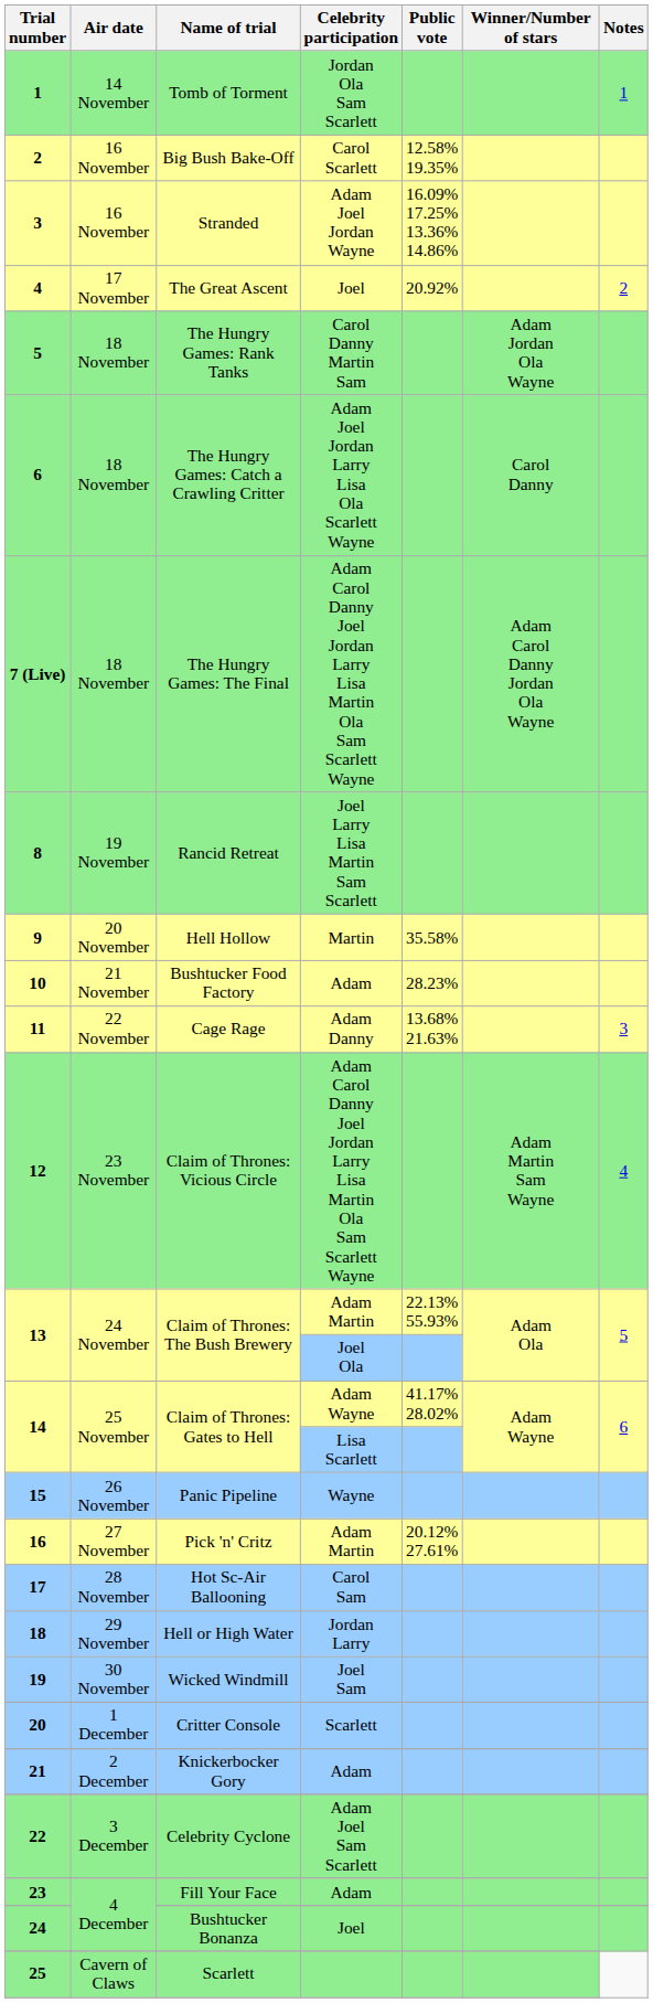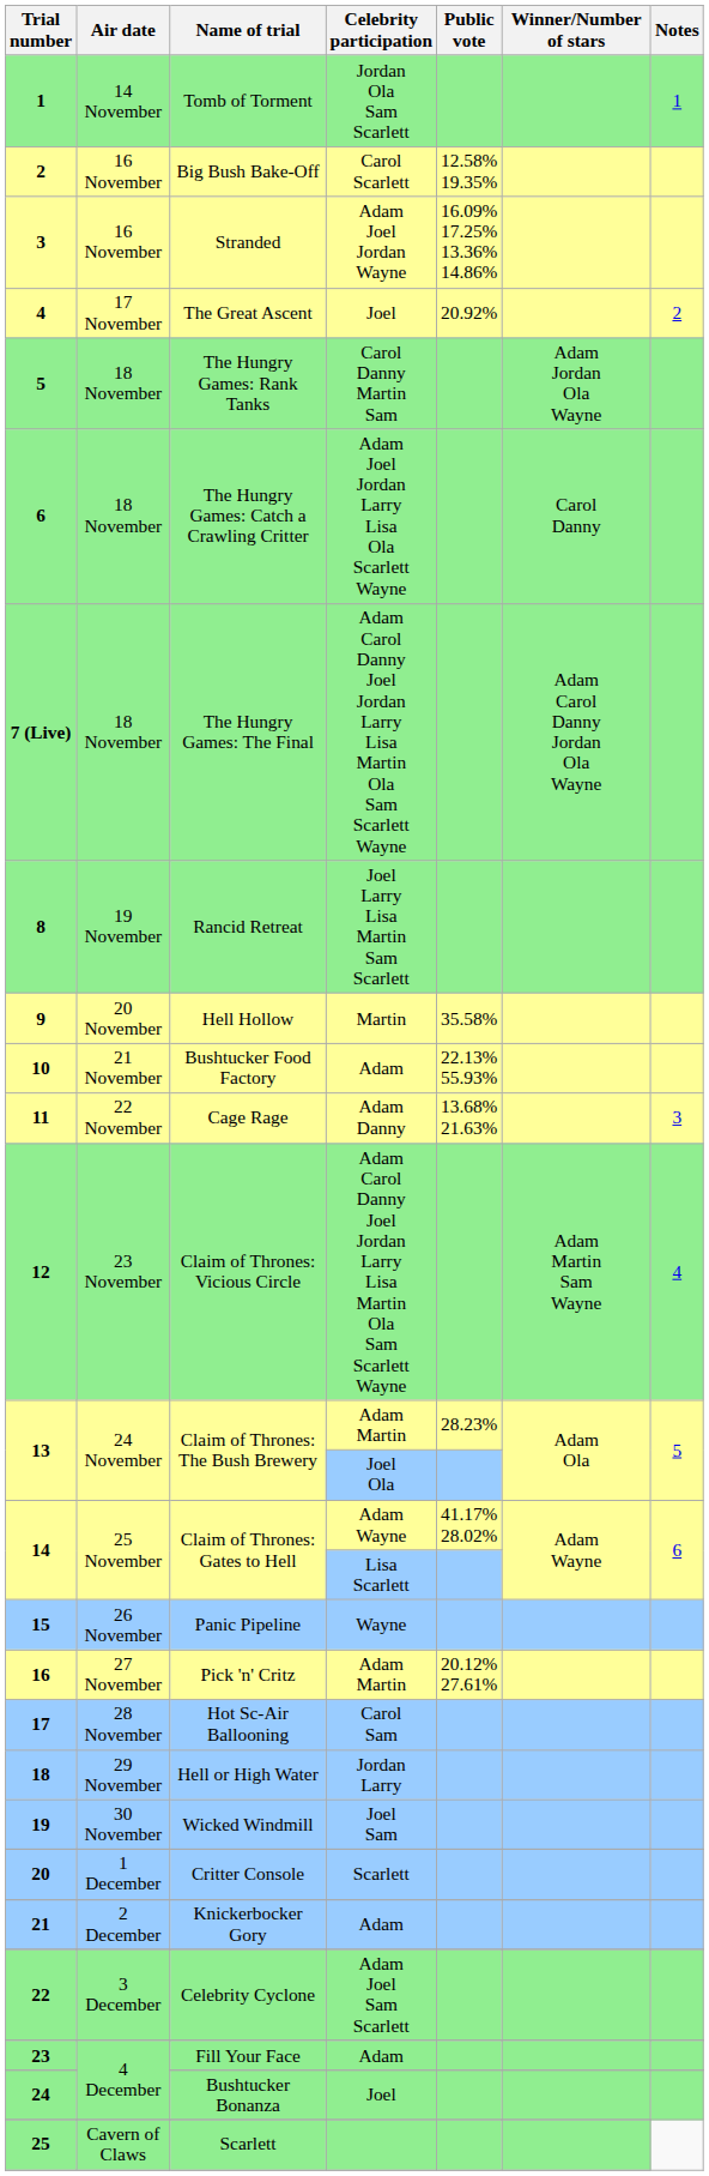 <table class=wikitable style="text-align:center">
 <tr>
 <th scope="col">Trial<br>number</th>
 <th scope="col">Air date</th>
 <th scope="col">Name of trial</th>
 <th scope="col">Celebrity<br>participation</th>
 <th scope="col">Public<br>vote</th>
 <th scope="col">Winner/Number of stars</th>
 <th scope="col">Notes</th>
 </tr>
 <tr style="background:lightgreen;">
 <td><strong>1</strong></td>
 <td>14 November</td>
 <td>Tomb of Torment</td>
 <td>Jordan<br>Ola<br>Sam<br>Scarlett</td>
 <td></td>
 <td></td>
 <td><a href='#'>1</a></td>
 </tr>
 <tr style="background:#ff9;">
 <td><strong>2</strong></td>
 <td>16 November</td>
 <td>Big Bush Bake-Off</td>
 <td>Carol<br>Scarlett</td>
 <td>12.58%<br>19.35%</td>
 <td></td>
 <td></td>
 </tr>
 <tr style="background:#ff9;">
 <td><strong>3</strong></td>
 <td>16 November</td>
 <td>Stranded</td>
 <td>Adam<br>Joel<br>Jordan<br>Wayne</td>
 <td>16.09% <br>17.25%<br>13.36%<br>14.86%</td>
 <td></td>
 <td></td>
 </tr>
 <tr style="background:#ff9;">
 <td><strong>4</strong></td>
 <td>17 November</td>
 <td>The Great Ascent</td>
 <td>Joel</td>
 <td>20.92%</td>
 <td></td>
 <td><a href='#'>2</a></td>
 </tr>
 <tr style="background:lightgreen;">
 <td><strong>5</strong></td>
 <td>18 November</td>
 <td>The Hungry Games: Rank Tanks</td>
 <td>Carol<br>Danny<br>Martin<br>Sam</td>
 <td></td>
 <td>Adam<br>Jordan<br>Ola<br>Wayne</td>
 <td></td>
 </tr>
 <tr style="background:lightgreen;">
 <td><strong>6</strong></td>
 <td>18 November</td>
 <td>The Hungry Games: Catch a Crawling Critter</td>
 <td>Adam<br>Joel<br>Jordan<br>Larry<br>Lisa<br>Ola<br>Scarlett<br>Wayne</td>
 <td></td>
 <td>Carol<br>Danny</td>
 <td></td>
 </tr>
 <tr style="background:lightgreen;">
 <td><strong>7 (Live)</strong></td>
 <td>18 November</td>
 <td>The Hungry Games: The Final</td>
 <td>Adam<br>Carol<br>Danny<br>Joel<br>Jordan<br>Larry<br>Lisa<br>Martin<br>Ola<br>Sam<br>Scarlett<br>Wayne</td>
 <td></td>
 <td>Adam<br>Carol<br>Danny<br>Jordan<br>Ola<br>Wayne</td>
 <td></td>
 </tr>
 <tr style="background:lightgreen;">
 <td><strong>8</strong></td>
 <td>19 November</td>
 <td>Rancid Retreat</td>
 <td>Joel<br>Larry<br>Lisa<br>Martin<br>Sam<br>Scarlett</td>
 <td></td>
 <td></td>
 <td></td>
 </tr>
 <tr style="background:#ff9;">
 <td><strong>9</strong></td>
 <td>20 November</td>
 <td>Hell Hollow</td>
 <td>Martin</td>
 <td>35.58%</td>
 <td></td>
 <td></td>
 </tr>
 <tr style="background:#ff9;">
 <td><strong>10</strong></td>
 <td>21 November</td>
 <td>Bushtucker Food Factory</td>
 <td>Adam</td>
-<td>28.23%</td>
+<td>22.13%<br>55.93%</td>
 <td></td>
 <td></td>
 </tr>
 <tr style="background:#ff9;">
 <td><strong>11</strong></td>
 <td>22 November</td>
 <td>Cage Rage</td>
 <td>Adam<br>Danny</td>
 <td>13.68%<br>21.63%</td>
 <td></td>
 <td><a href='#'>3</a></td>
 </tr>
 <tr style="background:lightgreen;">
 <td><strong>12</strong></td>
 <td>23 November</td>
 <td>Claim of Thrones: Vicious Circle</td>
 <td>Adam<br>Carol<br>Danny<br>Joel<br>Jordan<br>Larry<br>Lisa<br>Martin<br>Ola<br>Sam<br>Scarlett<br>Wayne</td>
 <td></td>
 <td>Adam<br>Martin<br>Sam<br>Wayne</td>
 <td><a href='#'>4</a></td>
 </tr>
 <tr style="background:#ff9;">
 <td rowspan=2><strong>13</strong></td>
 <td rowspan=2>24 November</td>
 <td rowspan=2>Claim of Thrones: The Bush Brewery</td>
 <td>Adam<br>Martin</td>
-<td>22.13%<br>55.93%</td>
+<td>28.23%</td>
 <td rowspan=2>Adam<br>Ola</td>
 <td rowspan=2><a href='#'>5</a></td>
 </tr>
 <tr style="background:#99CCFF;">
 <td>Joel<br>Ola</td>
 <td></td>
 </tr>
 <tr style="background:#ff9;">
 <td rowspan=2><strong>14</strong></td>
 <td rowspan=2>25 November</td>
 <td rowspan=2>Claim of Thrones: Gates to Hell</td>
 <td>Adam<br>Wayne</td>
 <td>41.17%<br>28.02%</td>
 <td rowspan=2>Adam<br>Wayne</td>
 <td rowspan=2><a href='#'>6</a></td>
 </tr>
 <tr style="background:#99CCFF;">
 <td>Lisa<br>Scarlett</td>
 <td></td>
 </tr>
 <tr style="background:#99CCFF;">
 <td><strong>15</strong></td>
 <td>26 November</td>
 <td>Panic Pipeline</td>
 <td>Wayne</td>
 <td></td>
 <td></td>
 <td></td>
 </tr>
 <tr style="background:#ff9;">
 <td><strong>16</strong></td>
 <td>27 November</td>
 <td>Pick 'n' Critz</td>
 <td>Adam<br>Martin</td>
 <td>20.12%<br>27.61%</td>
 <td></td>
 <td></td>
 </tr>
 <tr style="background:#99CCFF;">
 <td><strong>17</strong></td>
 <td>28 November</td>
 <td>Hot Sc-Air Ballooning</td>
 <td>Carol<br>Sam</td>
 <td></td>
 <td></td>
 <td></td>
 </tr>
 <tr style="background:#99CCFF;">
 <td><strong>18</strong></td>
 <td>29 November</td>
 <td>Hell or High Water</td>
 <td>Jordan<br>Larry</td>
 <td></td>
 <td></td>
 <td></td>
 </tr>
 <tr style="background:#99CCFF;">
 <td><strong>19</strong></td>
 <td>30 November</td>
 <td>Wicked Windmill</td>
 <td>Joel<br>Sam</td>
 <td></td>
 <td></td>
 <td></td>
 </tr>
 <tr>
 </tr>
 <tr style="background:#99CCFF;">
 <td><strong>20</strong></td>
 <td>1 December</td>
 <td>Critter Console</td>
 <td>Scarlett</td>
 <td></td>
 <td></td>
 <td></td>
 </tr>
 <tr>
 </tr>
 <tr style="background:#99CCFF;">
 <td><strong>21</strong></td>
 <td>2 December</td>
 <td>Knickerbocker Gory</td>
 <td>Adam</td>
 <td></td>
 <td></td>
 <td></td>
 </tr>
 <tr>
 </tr>
 <tr style="background:lightgreen;">
 <td><strong>22</strong></td>
 <td>3 December</td>
 <td>Celebrity Cyclone</td>
 <td>Adam<br>Joel<br>Sam<br>Scarlett</td>
 <td></td>
 <td></td>
 <td></td>
 </tr>
 <tr>
 </tr>
 <tr style="background:lightgreen;">
 <td><strong>23</strong></td>
 <td rowspan="3">4 December</td>
 <td>Fill Your Face</td>
 <td>Adam</td>
 <td></td>
 <td></td>
 <td></td>
 </tr>
 <tr>
 </tr>
 <tr style="background:lightgreen;">
 <td><strong>24</strong></td>
 <td>Bushtucker Bonanza</td>
 <td>Joel</td>
 <td></td>
 <td></td>
 <td></td>
 </tr>
 <tr>
 </tr>
 <tr style="background:lightgreen;">
 <td><strong>25</strong></td>
 <td>Cavern of Claws</td>
 <td>Scarlett</td>
 <td></td>
 <td></td>
 <td></td>
 </tr>
 <tr>
 </tr>
 </table>
